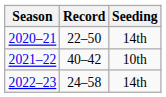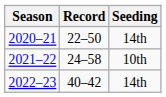 <table class="wikitable sortable" align="right">
 <tr>
 <th style="font-size:11px;text-align:center;line-height:110%">Season</th>
 <th style="font-size:11px;text-align:center;line-height:110%">Record</th>
 <th style="font-size:11px;text-align:center;line-height:110%">Seeding</th>
 </tr>
 <tr align="left">
 <td style="background:#F9F9F9;font-size:11px;font-weight:normal;text-align:center;line-height:110%"><a href='#'>2020–21</a></td>
 <td style="background:#F9F9F9;font-size:11px;font-weight:normal;text-align:center;line-height:110%">22–50</td>
 <td style="background:#F9F9F9;font-size:11px;font-weight:normal;text-align:center;line-height:110%">14th</td>
 </tr>
 <tr align="left">
 <td style="background:#F9F9F9;font-size:11px;font-weight:normal;text-align:center;line-height:110%"><a href='#'>2021–22</a></td>
-<td style="background:#F9F9F9;font-size:11px;font-weight:normal;text-align:center;line-height:110%">40–42</td>
+<td style="background:#F9F9F9;font-size:11px;font-weight:normal;text-align:center;line-height:110%">24–58</td>
 <td style="background:#F9F9F9;font-size:11px;font-weight:normal;text-align:center;line-height:110%">10th</td>
 </tr>
 <tr align="left">
 <td style="background:#F9F9F9;font-size:11px;font-weight:normal;text-align:center;line-height:110%"><a href='#'>2022–23</a></td>
-<td style="background:#F9F9F9;font-size:11px;font-weight:normal;text-align:center;line-height:110%">24–58</td>
+<td style="background:#F9F9F9;font-size:11px;font-weight:normal;text-align:center;line-height:110%">40–42</td>
 <td style="background:#F9F9F9;font-size:11px;font-weight:normal;text-align:center;line-height:110%">14th</td>
 </tr>
 </table>
